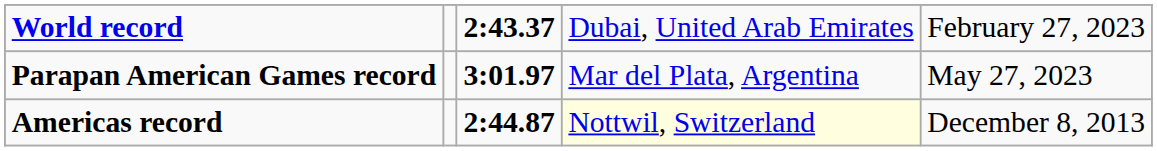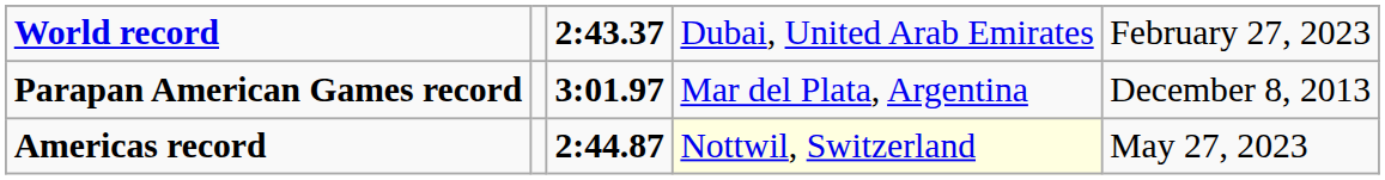 <table class="wikitable">
 <tr>
 <td><strong><a href='#'>World record</a></strong></td>
 <td></td>
 <td><strong>2:43.37</strong></td>
 <td><a href='#'>Dubai</a>, <a href='#'>United Arab Emirates</a></td>
 <td>February 27, 2023</td>
 </tr>
 <tr>
 <td><strong>Parapan American Games record</strong></td>
 <td></td>
 <td><strong>3:01.97</strong></td>
 <td><a href='#'>Mar del Plata</a>, <a href='#'>Argentina</a></td>
-<td>May 27, 2023</td>
+<td>December 8, 2013</td>
 </tr>
 <tr>
 <td><strong>Americas record</strong></td>
 <td></td>
 <td><strong>2:44.87</strong></td>
 <td style="background: lightyellow;"><a href='#'>Nottwil</a>, <a href='#'>Switzerland</a></td>
-<td>December 8, 2013</td>
+<td>May 27, 2023</td>
 </tr>
 </table>
